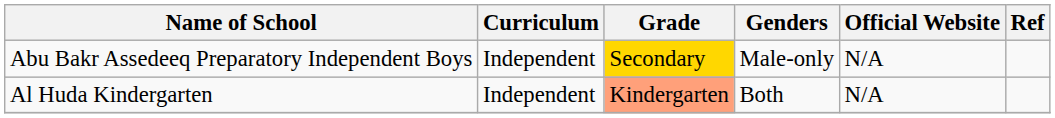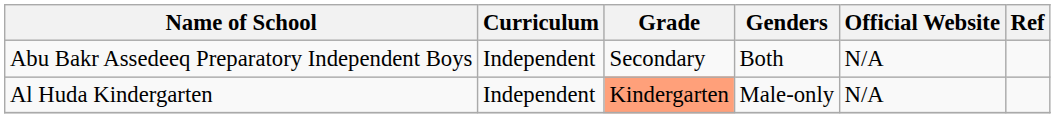 <table class="wikitable">
 <tr>
 <th>Name of School</th>
 <th>Curriculum</th>
 <th>Grade</th>
 <th>Genders</th>
 <th>Official Website</th>
 <th>Ref</th>
 </tr>
 <tr>
 <td>Abu Bakr Assedeeq Preparatory Independent Boys</td>
 <td>Independent</td>
-<td style="background: gold;">Secondary</td>
-<td>Male-only</td>
+<td>Secondary</td>
+<td>Both</td>
 <td>N/A</td>
 <td></td>
 </tr>
 <tr>
 <td>Al Huda Kindergarten</td>
 <td>Independent</td>
 <td style="background: lightsalmon;">Kindergarten</td>
-<td>Both</td>
+<td>Male-only</td>
 <td>N/A</td>
 <td></td>
 </tr>
 <tr>
 </tr>
 </table>
